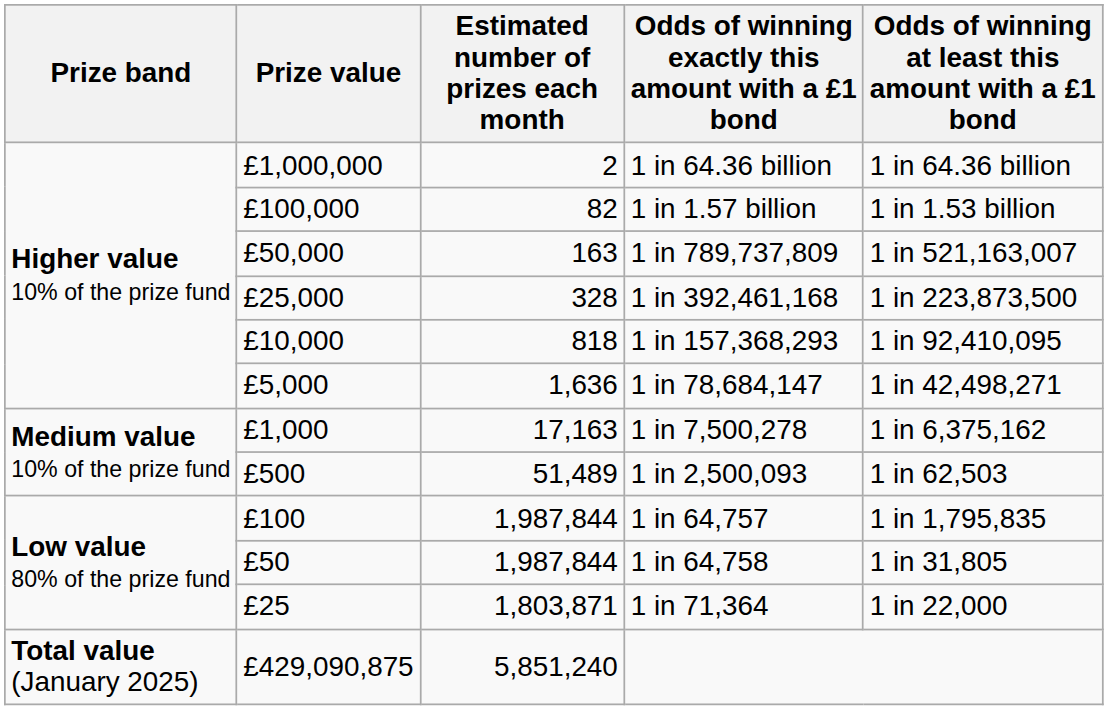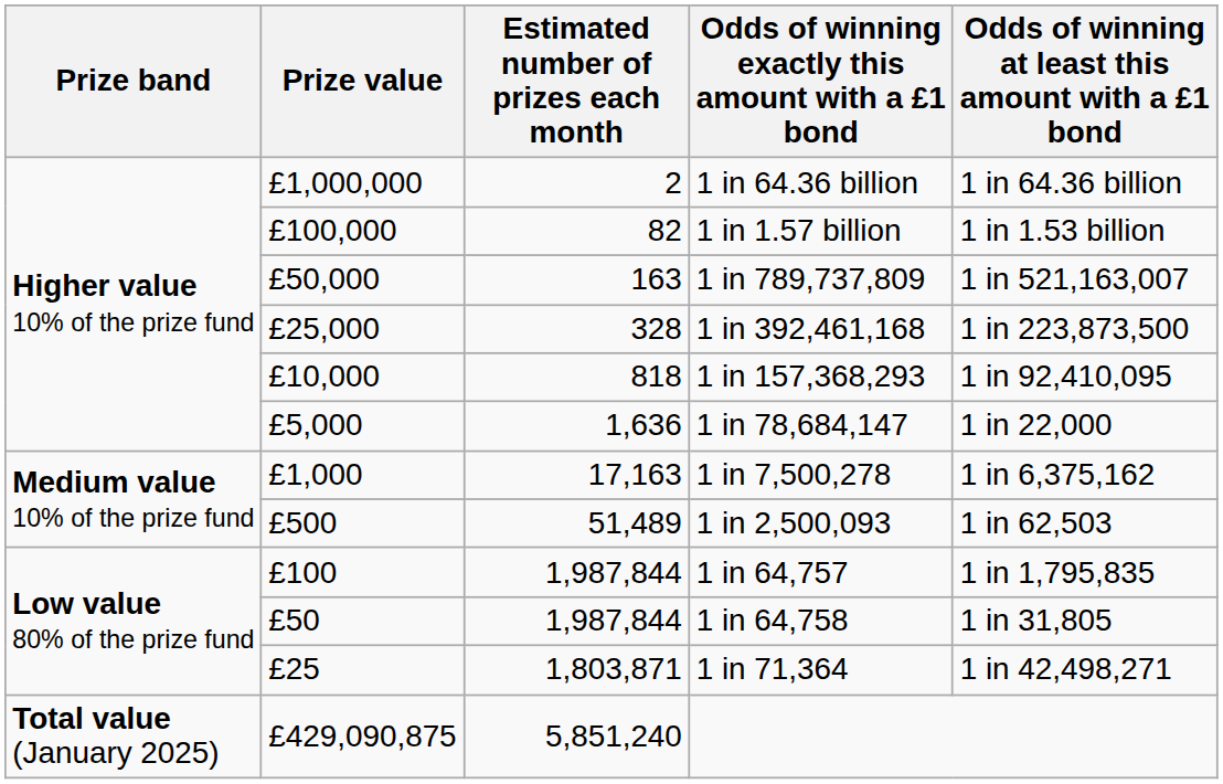 <table class="wikitable">
 <tr>
 <th>Prize band</th>
 <th>Prize value</th>
 <th width=110pt>Estimated number of prizes each month</th>
 <th width=130pt>Odds of winning exactly this amount with a £1 bond</th>
 <th width=130pt>Odds of winning at least this amount with a £1 bond</th>
 </tr>
 <tr>
 <td rowspan="6"><strong>Higher value</strong><br><small>10% of the prize fund</small></td>
 <td>£1,000,000</td>
 <td style="text-align:right">2</td>
 <td>1 in 64.36 billion</td>
 <td>1 in 64.36 billion</td>
 </tr>
 <tr>
 <td>£100,000</td>
 <td style="text-align:right">82</td>
 <td>1 in 1.57 billion</td>
 <td>1 in 1.53 billion</td>
 </tr>
 <tr>
 <td>£50,000</td>
 <td style="text-align:right">163</td>
 <td>1 in 789,737,809</td>
 <td>1 in 521,163,007</td>
 </tr>
 <tr>
 <td>£25,000</td>
 <td style="text-align:right">328</td>
 <td>1 in 392,461,168</td>
 <td>1 in 223,873,500</td>
 </tr>
 <tr>
 <td>£10,000</td>
 <td style="text-align:right">818</td>
 <td>1 in 157,368,293</td>
 <td>1 in  92,410,095</td>
 </tr>
 <tr>
 <td>£5,000</td>
 <td style="text-align:right">1,636</td>
 <td>1 in 78,684,147</td>
-<td>1 in 42,498,271</td>
+<td>1 in 22,000</td>
 </tr>
 <tr>
 <td rowspan="2"><strong>Medium value</strong><br><small>10% of the prize fund</small></td>
 <td>£1,000</td>
 <td style="text-align:right">17,163</td>
 <td>1 in 7,500,278</td>
 <td>1 in 6,375,162</td>
 </tr>
 <tr>
 <td>£500</td>
 <td style="text-align:right">51,489</td>
 <td>1 in 2,500,093</td>
 <td>1 in 62,503</td>
 </tr>
 <tr>
 <td rowspan="3"><strong>Low value</strong><br><small>80% of the prize fund</small></td>
 <td>£100</td>
 <td style="text-align:right">1,987,844</td>
 <td>1 in 64,757</td>
 <td>1 in 1,795,835</td>
 </tr>
 <tr>
 <td>£50</td>
 <td style="text-align:right">1,987,844</td>
 <td>1 in 64,758</td>
 <td>1 in 31,805</td>
 </tr>
 <tr>
 <td>£25</td>
 <td style="text-align:right">1,803,871</td>
 <td>1 in 71,364</td>
-<td>1 in 22,000</td>
+<td>1 in 42,498,271</td>
 </tr>
 <tr>
 <td><strong>Total value</strong><br>(January 2025)</td>
 <td>£429,090,875</td>
 <td style="text-align:right">5,851,240</td>
 </tr>
 </table>
